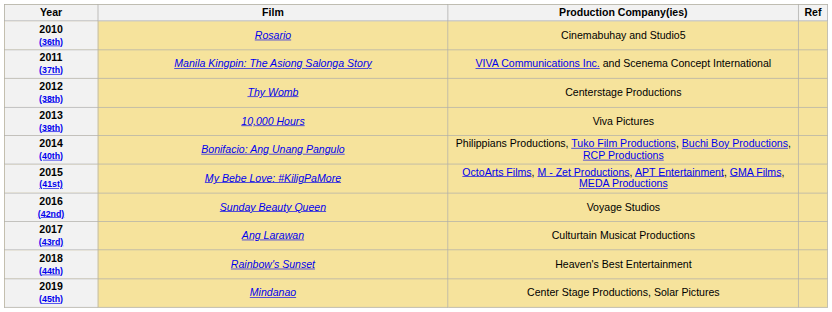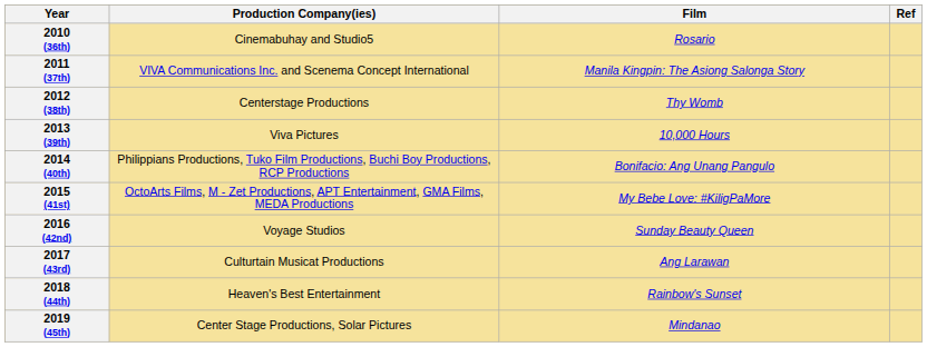 <table class="wikitable" rowspan=2 border="2" cellpadding="4" style="text-align: center; background: #f6e39c">
 <tr style="background:#bebebe;">
 <th scope="col" style="width:8%;">Year</th>
+<th scope="col" style="width:30%;">Production Company(ies)</th>
 <th scope="col" style="width:30%;">Film</th>
-<th scope="col" style="width:30%;">Production Company(ies)</th>
 <th scope="col" style="width:2%;">Ref</th>
 </tr>
 <tr>
 <th scope="row" style="text-align:center">2010 <br><small><a href='#'>(36th)</a> </small></th>
+<td>Cinemabuhay and Studio5</td>
 <td><em><a href='#'>Rosario</a></em></td>
-<td>Cinemabuhay and Studio5</td>
 <td></td>
 </tr>
 <tr>
 <th scope="row" style="text-align:center">2011 <br><small><a href='#'>(37th)</a> </small></th>
+<td><a href='#'>VIVA Communications Inc.</a> and Scenema Concept International</td>
 <td><em><a href='#'>Manila Kingpin: The Asiong Salonga Story</a></em></td>
-<td><a href='#'>VIVA Communications Inc.</a> and Scenema Concept International</td>
 <td></td>
 </tr>
 <tr>
 <th scope="row" style="text-align:center">2012 <br><small><a href='#'>(38th)</a> </small></th>
+<td>Centerstage Productions</td>
 <td><em><a href='#'>Thy Womb</a></em></td>
-<td>Centerstage Productions</td>
 <td></td>
 </tr>
 <tr>
 <th scope="row" style="text-align:center">2013 <br><small><a href='#'>(39th)</a> </small></th>
+<td>Viva Pictures</td>
 <td><em><a href='#'>10,000 Hours</a></em></td>
-<td>Viva Pictures</td>
 <td></td>
 </tr>
 <tr>
 <th scope="row" style="text-align:center">2014 <br><small><a href='#'>(40th)</a> </small></th>
+<td>Philippians Productions, <a href='#'>Tuko Film Productions</a>, <a href='#'>Buchi Boy Productions</a>, <a href='#'>RCP Productions</a></td>
 <td><em><a href='#'>Bonifacio: Ang Unang Pangulo</a></em></td>
-<td>Philippians Productions, <a href='#'>Tuko Film Productions</a>, <a href='#'>Buchi Boy Productions</a>, <a href='#'>RCP Productions</a></td>
 <td></td>
 </tr>
 <tr>
 <th scope="row" style="text-align:center">2015 <br><small><a href='#'>(41st)</a> </small></th>
+<td><a href='#'>OctoArts Films</a>, <a href='#'>M - Zet Productions</a>, <a href='#'>APT Entertainment</a>, <a href='#'>GMA Films</a>, <a href='#'>MEDA Productions</a></td>
 <td><em><a href='#'>My Bebe Love: #KiligPaMore</a></em></td>
-<td><a href='#'>OctoArts Films</a>, <a href='#'>M - Zet Productions</a>, <a href='#'>APT Entertainment</a>, <a href='#'>GMA Films</a>, <a href='#'>MEDA Productions</a></td>
 <td></td>
 </tr>
 <tr>
 <th scope="row" style="text-align:center">2016 <br><small><a href='#'>(42nd)</a> </small></th>
+<td>Voyage Studios</td>
 <td><em><a href='#'>Sunday Beauty Queen</a></em></td>
-<td>Voyage Studios</td>
 <td></td>
 </tr>
 <tr>
 <th scope="row" style="text-align:center">2017 <br><small><a href='#'>(43rd)</a> </small></th>
+<td>Culturtain Musicat Productions</td>
 <td><em><a href='#'>Ang Larawan</a></em></td>
-<td>Culturtain Musicat Productions</td>
 <td></td>
 </tr>
 <tr>
 <th scope="row" style="text-align:center">2018 <br><small><a href='#'>(44th)</a> </small></th>
+<td>Heaven's Best Entertainment</td>
 <td><em><a href='#'>Rainbow's Sunset</a></em></td>
-<td>Heaven's Best Entertainment</td>
 <td></td>
 </tr>
 <tr>
 <th scope="row" style="text-align:center">2019 <br><small><a href='#'>(45th)</a> </small></th>
+<td>Center Stage Productions, Solar Pictures</td>
 <td><em><a href='#'>Mindanao</a></em></td>
-<td>Center Stage Productions, Solar Pictures</td>
 <td></td>
 </tr>
 </table>
